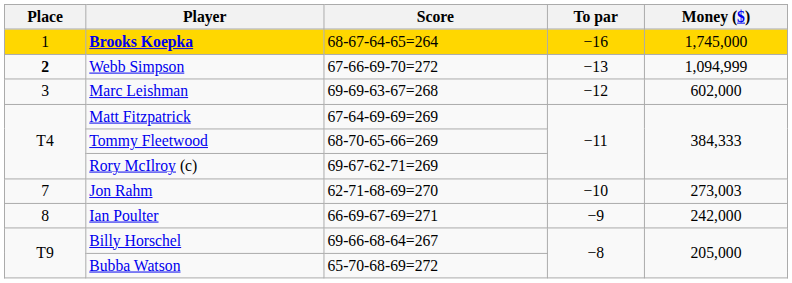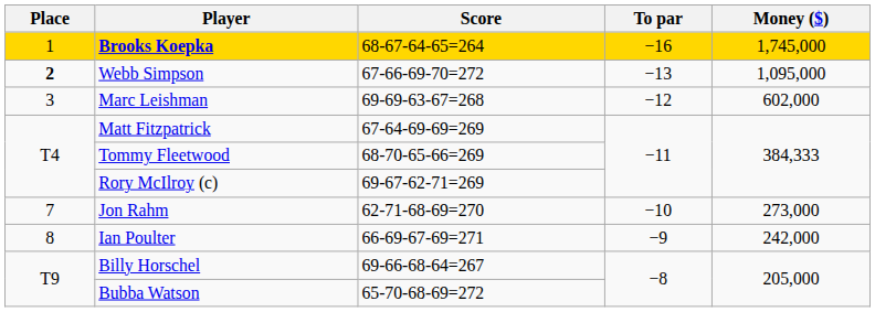 <table class="wikitable" style="width:50em; margin-bottom:0">
 <tr>
 <th>Place</th>
 <th>Player</th>
 <th>Score</th>
 <th>To par</th>
 <th>Money (<a href='#'>$</a>)</th>
 </tr>
 <tr style="background:gold">
 <td align=center>1</td>
 <td> <strong><a href='#'>Brooks Koepka</a></strong></td>
 <td>68-67-64-65=264</td>
 <td align=center>−16</td>
 <td align=center>1,745,000</td>
 </tr>
 <tr>
 <td align=center><strong>2</strong></td>
 <td> <a href='#'>Webb Simpson</a></td>
 <td>67-66-69-70=272</td>
 <td align=center>−13</td>
-<td align=center>1,094,999</td>
+<td align=center>1,095,000</td>
 </tr>
 <tr>
 <td align=center>3</td>
 <td> <a href='#'>Marc Leishman</a></td>
 <td>69-69-63-67=268</td>
 <td align=center>−12</td>
 <td align=center>602,000</td>
 </tr>
 <tr>
 <td rowspan=3 align=center>T4</td>
 <td> <a href='#'>Matt Fitzpatrick</a></td>
 <td>67-64-69-69=269</td>
 <td rowspan=3 align=center>−11</td>
 <td rowspan=3 align=center>384,333</td>
 </tr>
 <tr>
 <td> <a href='#'>Tommy Fleetwood</a></td>
 <td>68-70-65-66=269</td>
 </tr>
 <tr>
 <td> <a href='#'>Rory McIlroy</a> (c)</td>
 <td>69-67-62-71=269</td>
 </tr>
 <tr>
 <td align=center>7</td>
 <td> <a href='#'>Jon Rahm</a></td>
 <td>62-71-68-69=270</td>
 <td align=center>−10</td>
-<td align=center>273,003</td>
+<td align=center>273,000</td>
 </tr>
 <tr>
 <td align=center>8</td>
 <td> <a href='#'>Ian Poulter</a></td>
 <td>66-69-67-69=271</td>
 <td align=center>−9</td>
 <td align=center>242,000</td>
 </tr>
 <tr>
 <td rowspan=2 align=center>T9</td>
 <td> <a href='#'>Billy Horschel</a></td>
 <td>69-66-68-64=267</td>
 <td rowspan=2 align=center>−8</td>
 <td rowspan=2 align=center>205,000</td>
 </tr>
 <tr>
 <td> <a href='#'>Bubba Watson</a></td>
 <td>65-70-68-69=272</td>
 </tr>
 </table>
